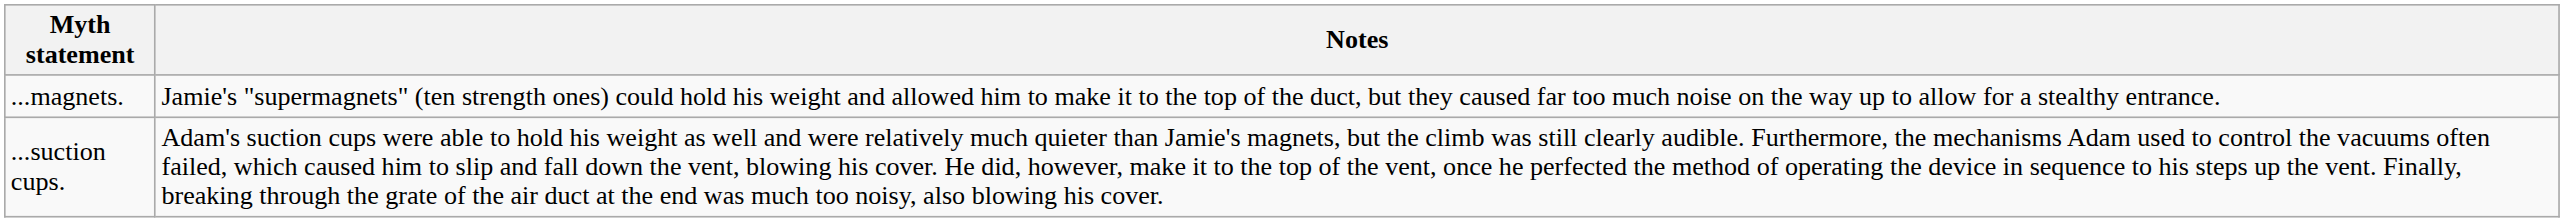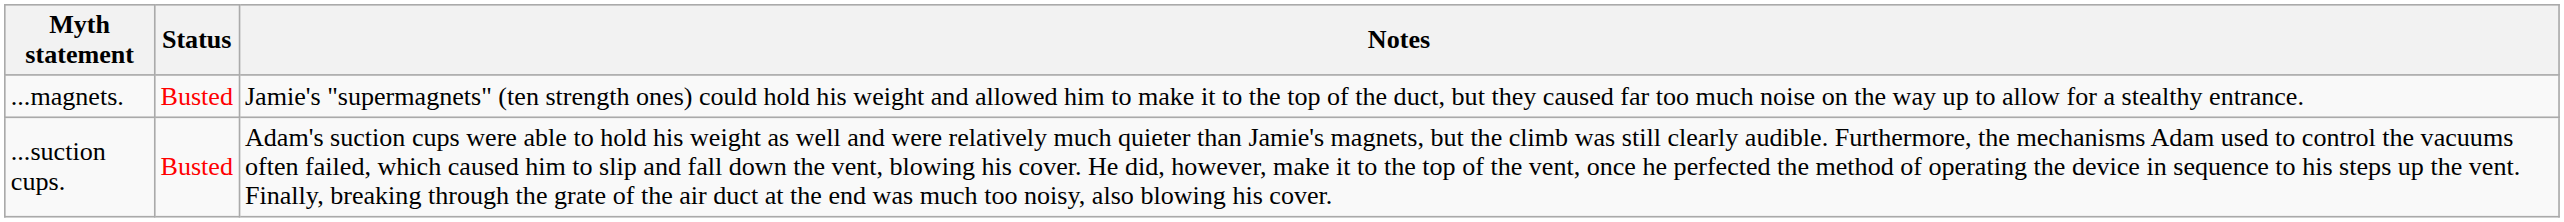 <table class="wikitable plainrowheaders">
 <tr>
 <th>Myth statement</th>
+<th>Status</th>
 <th>Notes</th>
 </tr>
 <tr>
 <td>...magnets.</td>
+<td style="color:red">Busted</td>
 <td>Jamie's "supermagnets" (ten  strength ones) could hold his weight and allowed him to make it to the top of the duct, but they caused far too much noise on the way up to allow for a stealthy entrance.</td>
 </tr>
 <tr>
 <td>...suction cups.</td>
+<td style="color:red">Busted</td>
 <td>Adam's suction cups were able to hold his weight as well and were relatively much quieter than Jamie's magnets, but the climb was still clearly audible. Furthermore, the mechanisms Adam used to control the vacuums often failed, which caused him to slip and fall down the vent, blowing his cover. He did, however, make it to the top of the vent, once he perfected the method of operating the device in sequence to his steps up the vent. Finally, breaking through the grate of the air duct at the end was much too noisy, also blowing his cover.</td>
 </tr>
 </table>
